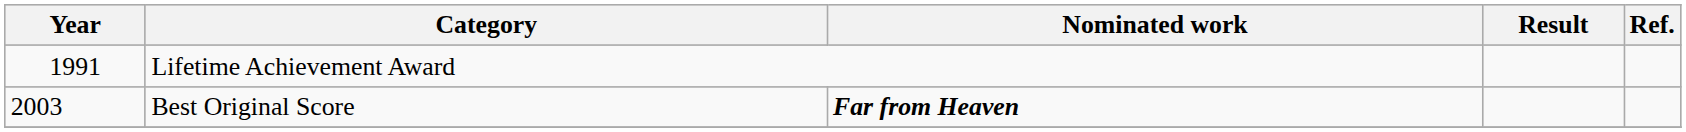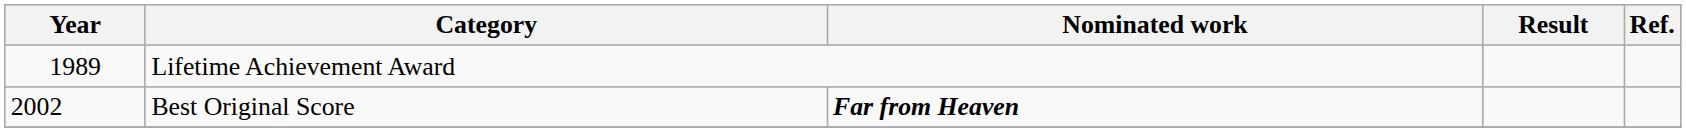 <table class=wikitable>
 <tr>
 <th scope="col" style="width:5em;">Year</th>
 <th scope="col" style="width:26em;">Category</th>
 <th scope="col" style="width:25em;">Nominated work</th>
 <th scope="col" style="width:5em;">Result</th>
 <th>Ref.</th>
 </tr>
 <tr>
-<td style="text-align:center;">1991</td>
+<td style="text-align:center;">1989</td>
 <td colspan=2>Lifetime Achievement Award</td>
 <td></td>
 <td></td>
 </tr>
 <tr>
-<td>2003</td>
+<td>2002</td>
 <td>Best Original Score</td>
 <td><strong><em>Far from Heaven</em></strong></td>
 <td></td>
 <td></td>
 </tr>
 <tr>
 </tr>
 </table>
